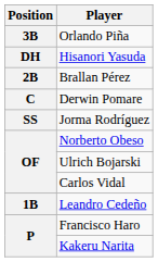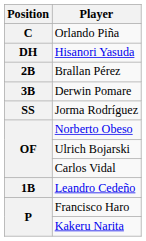 <table class=wikitable>
 <tr>
 <th>Position</th>
 <th>Player</th>
 </tr>
 <tr>
-<th>3B</th>
+<th>C</th>
 <td> Orlando Piña</td>
 </tr>
 <tr>
 <th>DH</th>
 <td> <a href='#'>Hisanori Yasuda</a></td>
 </tr>
 <tr>
 <th>2B</th>
 <td> Brallan Pérez</td>
 </tr>
 <tr>
-<th>C</th>
+<th>3B</th>
 <td> Derwin Pomare</td>
 </tr>
 <tr>
 <th>SS</th>
 <td> Jorma Rodríguez</td>
 </tr>
 <tr>
 <th rowspan=3>OF</th>
 <td> <a href='#'>Norberto Obeso</a></td>
 </tr>
 <tr>
 <td> Ulrich Bojarski</td>
 </tr>
 <tr>
 <td> Carlos Vidal</td>
 </tr>
 <tr>
 <th>1B</th>
 <td> <a href='#'>Leandro Cedeño</a></td>
 </tr>
 <tr>
 <th rowspan=2>P</th>
 <td> Francisco Haro</td>
 </tr>
 <tr>
 <td> <a href='#'>Kakeru Narita</a></td>
 </tr>
 </table>
